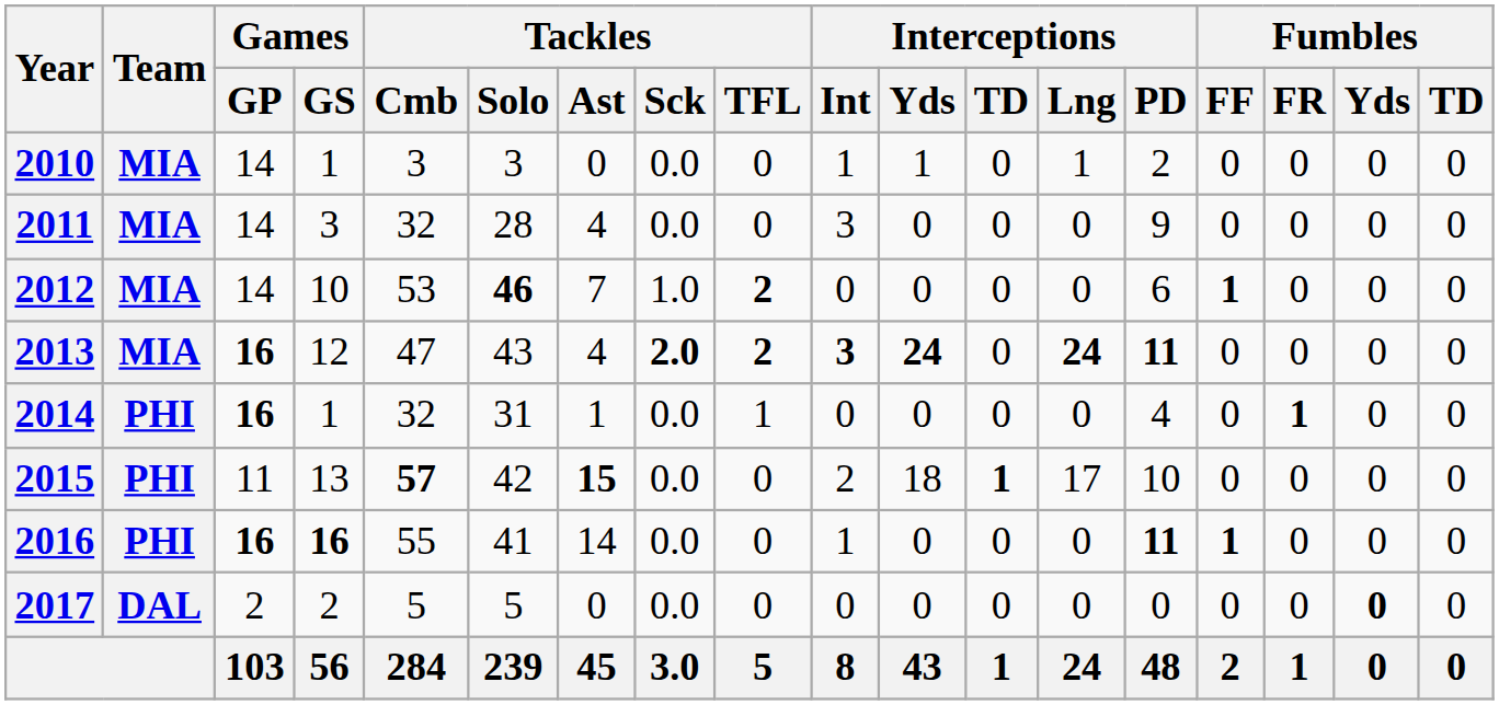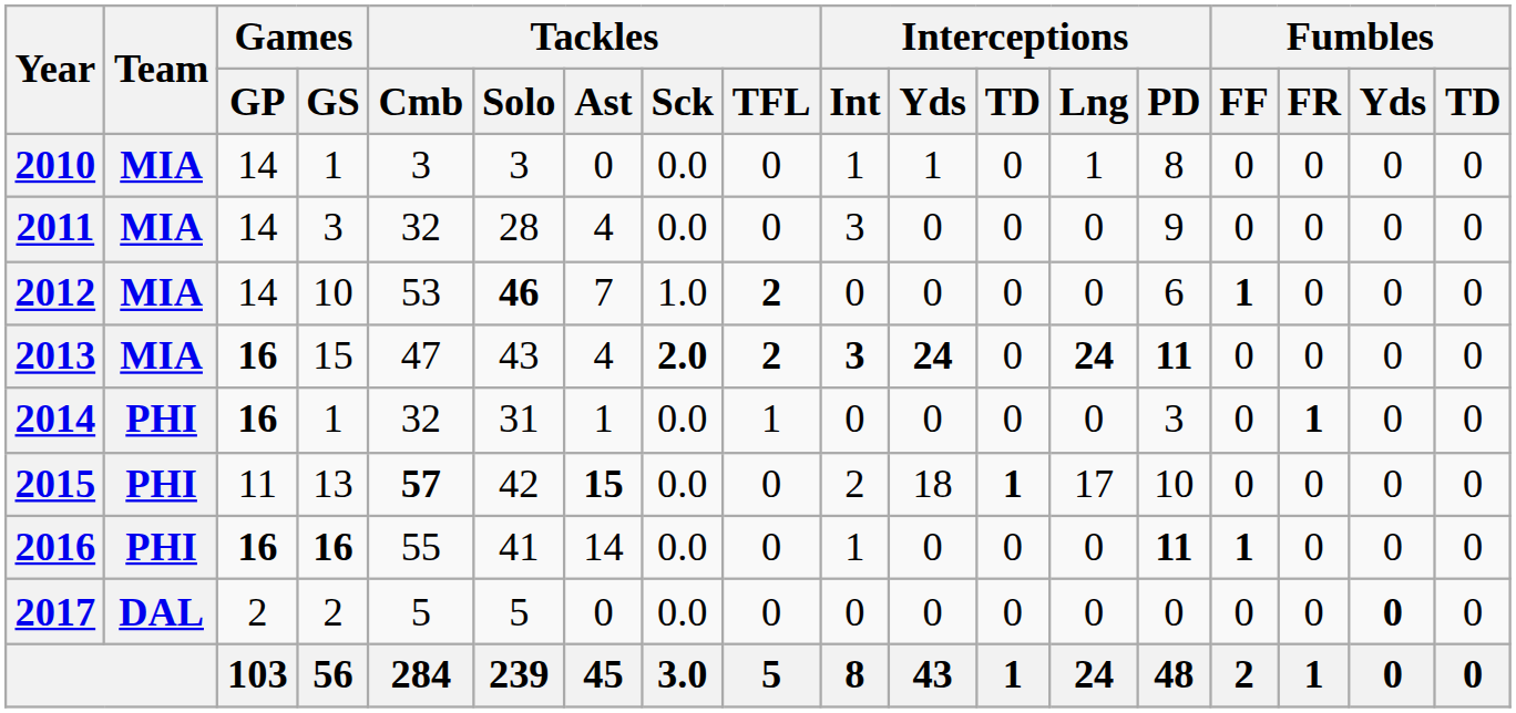 <table class="wikitable" style="text-align:center">
 <tr>
 <th rowspan="2">Year</th>
 <th rowspan="2">Team</th>
 <th colspan="2">Games</th>
 <th colspan="5">Tackles</th>
 <th colspan="5">Interceptions</th>
 <th colspan="4">Fumbles</th>
 </tr>
 <tr>
 <th>GP</th>
 <th>GS</th>
 <th>Cmb</th>
 <th>Solo</th>
 <th>Ast</th>
 <th>Sck</th>
 <th>TFL</th>
 <th>Int</th>
 <th>Yds</th>
 <th>TD</th>
 <th>Lng</th>
 <th>PD</th>
 <th>FF</th>
 <th>FR</th>
 <th>Yds</th>
 <th>TD</th>
 </tr>
 <tr>
 <th><a href='#'>2010</a></th>
 <th><a href='#'>MIA</a></th>
 <td>14</td>
 <td>1</td>
 <td>3</td>
 <td>3</td>
 <td>0</td>
 <td>0.0</td>
 <td>0</td>
 <td>1</td>
 <td>1</td>
 <td>0</td>
 <td>1</td>
-<td>2</td>
+<td>8</td>
 <td>0</td>
 <td>0</td>
 <td>0</td>
 <td>0</td>
 </tr>
 <tr>
 <th><a href='#'>2011</a></th>
 <th><a href='#'>MIA</a></th>
 <td>14</td>
 <td>3</td>
 <td>32</td>
 <td>28</td>
 <td>4</td>
 <td>0.0</td>
 <td>0</td>
 <td>3</td>
 <td>0</td>
 <td>0</td>
 <td>0</td>
 <td>9</td>
 <td>0</td>
 <td>0</td>
 <td>0</td>
 <td>0</td>
 </tr>
 <tr>
 <th><a href='#'>2012</a></th>
 <th><a href='#'>MIA</a></th>
 <td>14</td>
 <td>10</td>
 <td>53</td>
 <td><strong>46</strong></td>
 <td>7</td>
 <td>1.0</td>
 <td><strong>2</strong></td>
 <td>0</td>
 <td>0</td>
 <td>0</td>
 <td>0</td>
 <td>6</td>
 <td><strong>1</strong></td>
 <td>0</td>
 <td>0</td>
 <td>0</td>
 </tr>
 <tr>
 <th><a href='#'>2013</a></th>
 <th><a href='#'>MIA</a></th>
 <td><strong>16</strong></td>
-<td>12</td>
+<td>15</td>
 <td>47</td>
 <td>43</td>
 <td>4</td>
 <td><strong>2.0</strong></td>
 <td><strong>2</strong></td>
 <td><strong>3</strong></td>
 <td><strong>24</strong></td>
 <td>0</td>
 <td><strong>24</strong></td>
 <td><strong>11</strong></td>
 <td>0</td>
 <td>0</td>
 <td>0</td>
 <td>0</td>
 </tr>
 <tr>
 <th><a href='#'>2014</a></th>
 <th><a href='#'>PHI</a></th>
 <td><strong>16</strong></td>
 <td>1</td>
 <td>32</td>
 <td>31</td>
 <td>1</td>
 <td>0.0</td>
 <td>1</td>
 <td>0</td>
 <td>0</td>
 <td>0</td>
 <td>0</td>
-<td>4</td>
+<td>3</td>
 <td>0</td>
 <td><strong>1</strong></td>
 <td>0</td>
 <td>0</td>
 </tr>
 <tr>
 <th><a href='#'>2015</a></th>
 <th><a href='#'>PHI</a></th>
 <td>11</td>
 <td>13</td>
 <td><strong>57</strong></td>
 <td>42</td>
 <td><strong>15</strong></td>
 <td>0.0</td>
 <td>0</td>
 <td>2</td>
 <td>18</td>
 <td><strong>1</strong></td>
 <td>17</td>
 <td>10</td>
 <td>0</td>
 <td>0</td>
 <td>0</td>
 <td>0</td>
 </tr>
 <tr>
 <th><a href='#'>2016</a></th>
 <th><a href='#'>PHI</a></th>
 <td><strong>16</strong></td>
 <td><strong>16</strong></td>
 <td>55</td>
 <td>41</td>
 <td>14</td>
 <td>0.0</td>
 <td>0</td>
 <td>1</td>
 <td>0</td>
 <td>0</td>
 <td>0</td>
 <td><strong>11</strong></td>
 <td><strong>1</strong></td>
 <td>0</td>
 <td>0</td>
 <td>0</td>
 </tr>
 <tr>
 <th><a href='#'>2017</a></th>
 <th><a href='#'>DAL</a></th>
 <td>2</td>
 <td>2</td>
 <td>5</td>
 <td>5</td>
 <td>0</td>
 <td>0.0</td>
 <td>0</td>
 <td>0</td>
 <td>0</td>
 <td>0</td>
 <td>0</td>
 <td>0</td>
 <td>0</td>
 <td>0</td>
 <td><strong>0</strong></td>
 <td>0</td>
 </tr>
 <tr>
 <th colspan="2"></th>
 <th>103</th>
 <th>56</th>
 <th>284</th>
 <th>239</th>
 <th>45</th>
 <th>3.0</th>
 <th>5</th>
 <th>8</th>
 <th>43</th>
 <th>1</th>
 <th>24</th>
 <th>48</th>
 <th>2</th>
 <th>1</th>
 <th>0</th>
 <th>0</th>
 </tr>
 </table>
